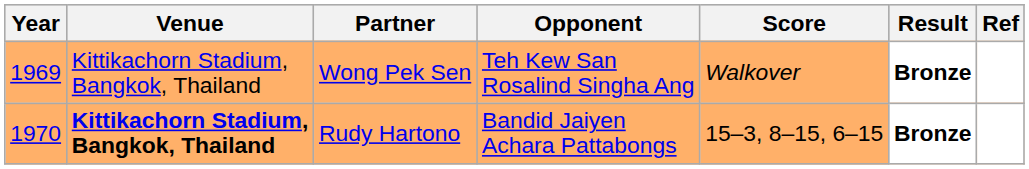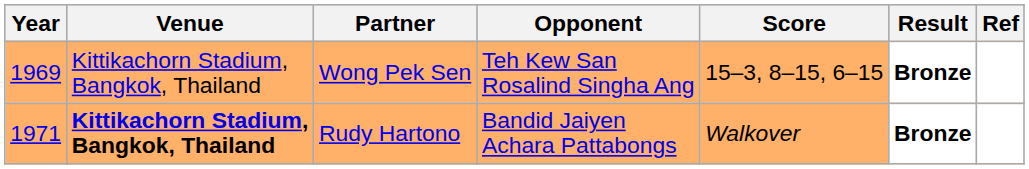 <table class="sortable wikitable" style="font-size: 90%;">
 <tr>
 <th>Year</th>
 <th>Venue</th>
 <th>Partner</th>
 <th>Opponent</th>
 <th>Score</th>
 <th>Result</th>
 <th>Ref</th>
 </tr>
 <tr style="background:#FFB069">
 <td align="center"><a href='#'>1969</a></td>
 <td align="left"><a href='#'>Kittikachorn Stadium</a>,<br> <a href='#'>Bangkok</a>, Thailand</td>
 <td align="left"> <a href='#'>Wong Pek Sen</a></td>
 <td align="left"> <a href='#'>Teh Kew San</a><br> <a href='#'>Rosalind Singha Ang</a></td>
+<td align="left">15–3, 8–15, 6–15</td>
+<td style="text-align:left; background:white"> <strong>Bronze</strong></td>
+<td style="text-align:center; background:white"></td>
+</tr>
+<tr style="background:#FFB069">
+<td align="center"><a href='#'>1971</a></td>
+<td align="left"><strong><a href='#'>Kittikachorn Stadium</a>,<br> Bangkok, Thailand</strong></td>
+<td align="left"> <a href='#'>Rudy Hartono</a></td>
+<td align="left"> <a href='#'>Bandid Jaiyen</a><br> <a href='#'>Achara Pattabongs</a></td>
 <td align="left"><em>Walkover</em></td>
 <td style="text-align:left; background:white"> <strong>Bronze</strong></td>
 <td style="text-align:center; background:white"></td>
 </tr>
-<tr style="background:#FFB069">
-<td align="center"><a href='#'>1970</a></td>
-<td align="left"><strong><a href='#'>Kittikachorn Stadium</a>,<br> Bangkok, Thailand</strong></td>
-<td align="left"> <a href='#'>Rudy Hartono</a></td>
-<td align="left"> <a href='#'>Bandid Jaiyen</a><br> <a href='#'>Achara Pattabongs</a></td>
-<td align="left">15–3, 8–15, 6–15</td>
-<td style="text-align:left; background:white"> <strong>Bronze</strong></td>
-<td style="text-align:center; background:white"></td>
-</tr>
 </table>
